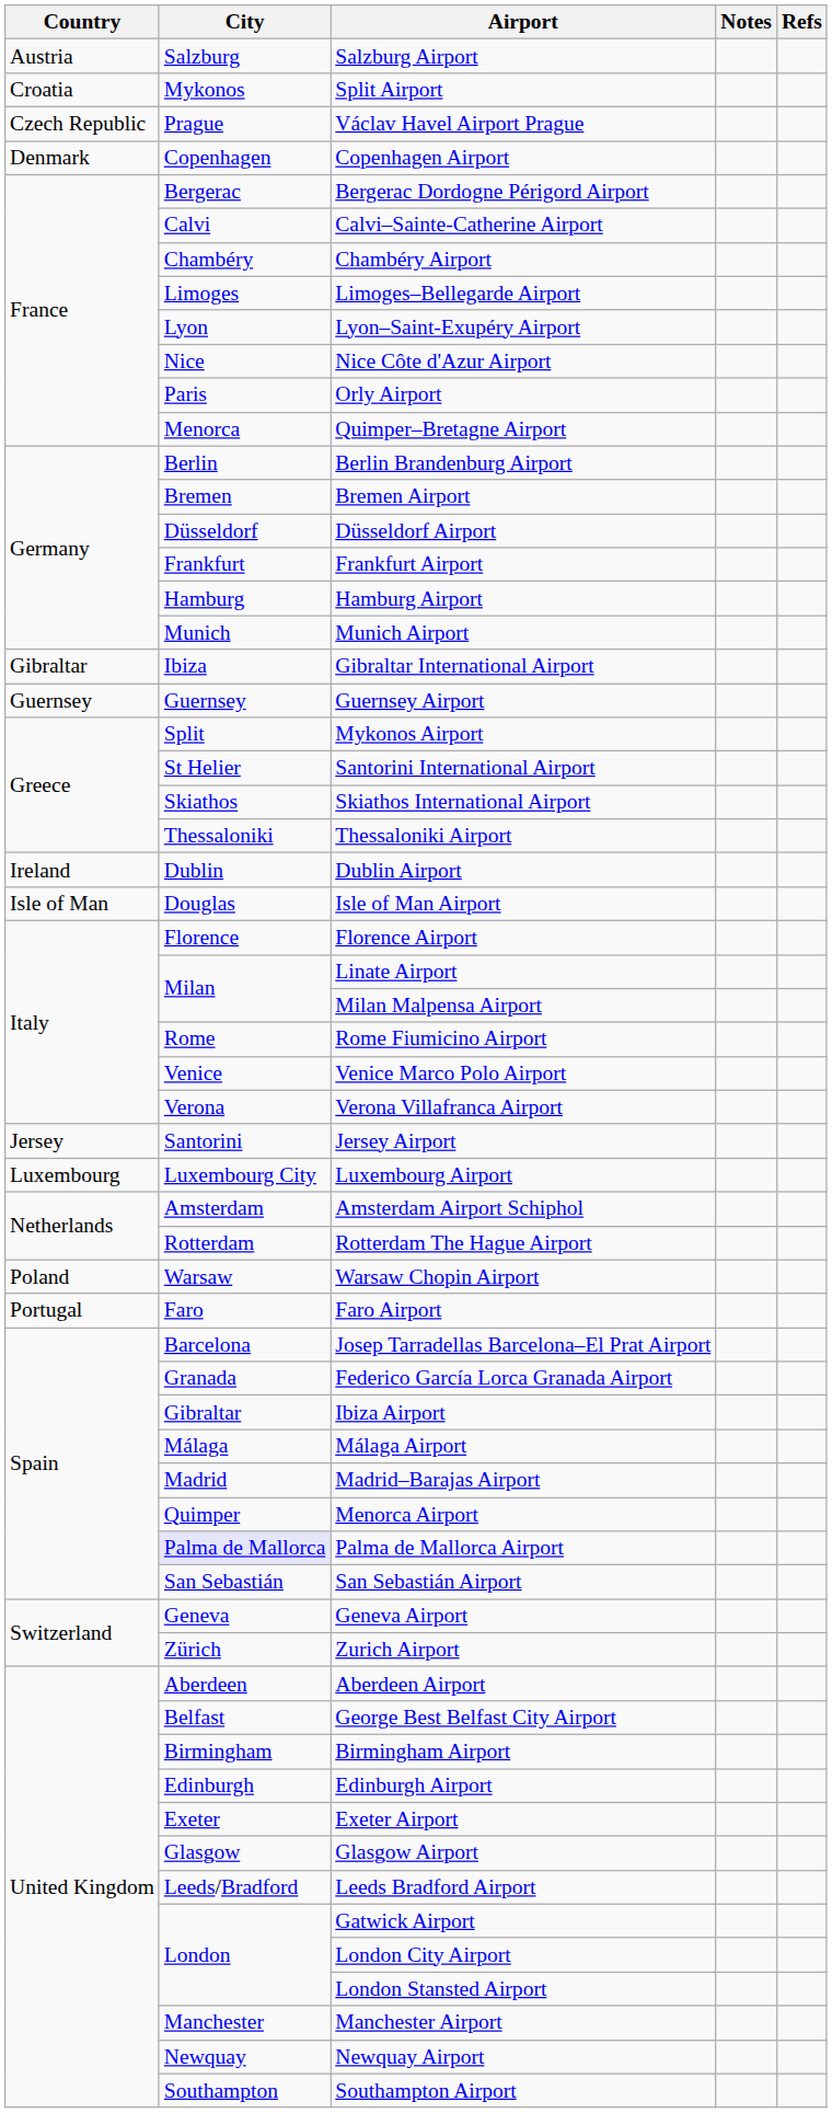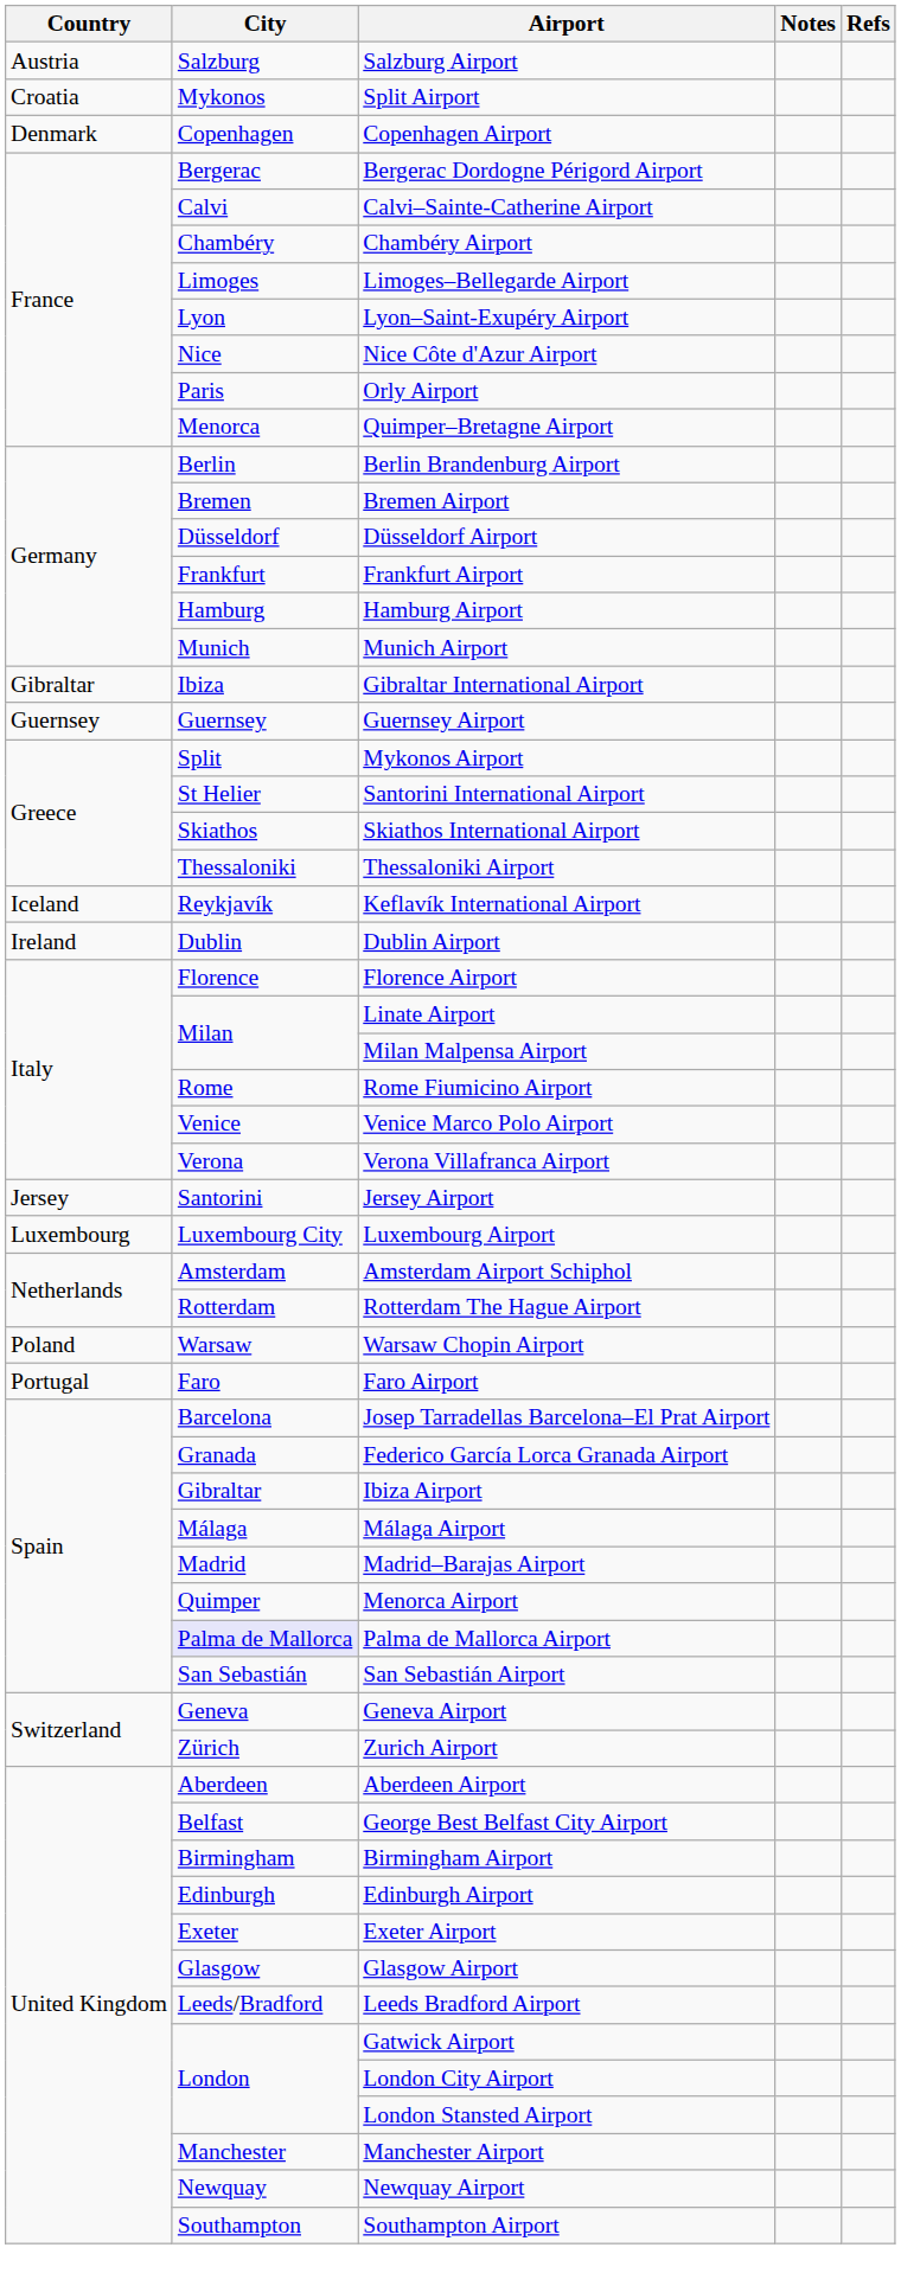 <table class="wikitable sortable">
 <tr>
 <th>Country</th>
 <th>City</th>
 <th>Airport</th>
 <th>Notes</th>
 <th>Refs</th>
 </tr>
 <tr>
 <td>Austria</td>
 <td><a href='#'>Salzburg</a></td>
 <td><a href='#'>Salzburg Airport</a></td>
 <td></td>
 <td align=center></td>
 </tr>
 <tr>
 <td>Croatia</td>
 <td><a href='#'>Mykonos</a></td>
 <td><a href='#'>Split Airport</a></td>
-<td></td>
-<td align=center></td>
-</tr>
-<tr>
-<td>Czech Republic</td>
-<td><a href='#'>Prague</a></td>
-<td><a href='#'>Václav Havel Airport Prague</a></td>
 <td></td>
 <td align=center></td>
 </tr>
 <tr>
 <td>Denmark</td>
 <td><a href='#'>Copenhagen</a></td>
 <td><a href='#'>Copenhagen Airport</a></td>
 <td></td>
 <td align=center></td>
 </tr>
 <tr>
 <td rowspan="8">France</td>
 <td><a href='#'>Bergerac</a></td>
 <td><a href='#'>Bergerac Dordogne Périgord Airport</a></td>
 <td></td>
 <td align=center></td>
 </tr>
 <tr>
 <td><a href='#'>Calvi</a></td>
 <td><a href='#'>Calvi–Sainte-Catherine Airport</a></td>
 <td></td>
 <td align=center></td>
 </tr>
 <tr>
 <td><a href='#'>Chambéry</a></td>
 <td><a href='#'>Chambéry Airport</a></td>
 <td></td>
 <td align=center></td>
 </tr>
 <tr>
 <td><a href='#'>Limoges</a></td>
 <td><a href='#'>Limoges–Bellegarde Airport</a></td>
 <td></td>
 <td align=center></td>
 </tr>
 <tr>
 <td><a href='#'>Lyon</a></td>
 <td><a href='#'>Lyon–Saint-Exupéry Airport</a></td>
 <td></td>
 <td align=center></td>
 </tr>
 <tr>
 <td><a href='#'>Nice</a></td>
 <td><a href='#'>Nice Côte d'Azur Airport</a></td>
 <td></td>
 <td align=center></td>
 </tr>
 <tr>
 <td><a href='#'>Paris</a></td>
 <td><a href='#'>Orly Airport</a></td>
 <td></td>
 <td align=center></td>
 </tr>
 <tr>
 <td><a href='#'>Menorca</a></td>
 <td><a href='#'>Quimper–Bretagne Airport</a></td>
 <td></td>
 <td align=center></td>
 </tr>
 <tr>
 <td rowspan="6">Germany</td>
 <td><a href='#'>Berlin</a></td>
 <td><a href='#'>Berlin Brandenburg Airport</a></td>
 <td align=center></td>
 <td align=center></td>
 </tr>
 <tr>
 <td><a href='#'>Bremen</a></td>
 <td><a href='#'>Bremen Airport</a></td>
 <td></td>
 <td align=center></td>
 </tr>
 <tr>
 <td><a href='#'>Düsseldorf</a></td>
 <td><a href='#'>Düsseldorf Airport</a></td>
 <td></td>
 <td align=center></td>
 </tr>
 <tr>
 <td><a href='#'>Frankfurt</a></td>
 <td><a href='#'>Frankfurt Airport</a></td>
 <td align=center></td>
 <td align=center></td>
 </tr>
 <tr>
 <td><a href='#'>Hamburg</a></td>
 <td><a href='#'>Hamburg Airport</a></td>
 <td></td>
 <td align=center></td>
 </tr>
 <tr>
 <td><a href='#'>Munich</a></td>
 <td><a href='#'>Munich Airport</a></td>
 <td></td>
 <td align=center></td>
 </tr>
 <tr>
 <td>Gibraltar</td>
 <td><a href='#'>Ibiza</a></td>
 <td><a href='#'>Gibraltar International Airport</a></td>
 <td></td>
 <td align=center></td>
 </tr>
 <tr>
 <td>Guernsey</td>
 <td><a href='#'>Guernsey</a></td>
 <td><a href='#'>Guernsey Airport</a></td>
 <td></td>
 <td align=center></td>
 </tr>
 <tr>
 <td rowspan="4">Greece</td>
 <td><a href='#'>Split</a></td>
 <td><a href='#'>Mykonos Airport</a></td>
 <td></td>
 <td align=center></td>
 </tr>
 <tr>
 <td><a href='#'>St Helier</a></td>
 <td><a href='#'>Santorini International Airport</a></td>
 <td></td>
 <td align=center></td>
 </tr>
 <tr>
 <td><a href='#'>Skiathos</a></td>
 <td><a href='#'>Skiathos International Airport</a></td>
 <td></td>
 <td align=center></td>
 </tr>
 <tr>
 <td><a href='#'>Thessaloniki</a></td>
 <td><a href='#'>Thessaloniki Airport</a></td>
 <td></td>
 <td align=center></td>
 </tr>
 <tr>
+<td>Iceland</td>
+<td><a href='#'>Reykjavík</a></td>
+<td><a href='#'>Keflavík International Airport</a></td>
+<td></td>
+<td align=center></td>
+</tr>
+<tr>
 <td>Ireland</td>
 <td><a href='#'>Dublin</a></td>
 <td><a href='#'>Dublin Airport</a></td>
 <td align=center></td>
-<td align=center></td>
-</tr>
-<tr>
-<td>Isle of Man</td>
-<td><a href='#'>Douglas</a></td>
-<td><a href='#'>Isle of Man Airport</a></td>
-<td></td>
 <td align=center></td>
 </tr>
 <tr>
 <td rowspan="6">Italy</td>
 <td><a href='#'>Florence</a></td>
 <td><a href='#'>Florence Airport</a></td>
 <td></td>
 <td align=center></td>
 </tr>
 <tr>
 <td rowspan="2"><a href='#'>Milan</a></td>
 <td><a href='#'>Linate Airport</a></td>
 <td></td>
 <td align=center></td>
 </tr>
 <tr>
 <td><a href='#'>Milan Malpensa Airport</a></td>
 <td></td>
 <td align=center></td>
 </tr>
 <tr>
 <td><a href='#'>Rome</a></td>
 <td><a href='#'>Rome Fiumicino Airport</a></td>
 <td></td>
 <td align=center></td>
 </tr>
 <tr>
 <td><a href='#'>Venice</a></td>
 <td><a href='#'>Venice Marco Polo Airport</a></td>
 <td></td>
 <td align=center></td>
 </tr>
 <tr>
 <td><a href='#'>Verona</a></td>
 <td><a href='#'>Verona Villafranca Airport</a></td>
 <td></td>
 <td align=center></td>
 </tr>
 <tr>
 <td>Jersey</td>
 <td><a href='#'>Santorini</a></td>
 <td><a href='#'>Jersey Airport</a></td>
 <td></td>
 <td align=center></td>
 </tr>
 <tr>
 <td>Luxembourg</td>
 <td><a href='#'>Luxembourg City</a></td>
 <td><a href='#'>Luxembourg Airport</a></td>
 <td></td>
 <td align=center></td>
 </tr>
 <tr>
 <td rowspan="2">Netherlands</td>
 <td><a href='#'>Amsterdam</a></td>
 <td><a href='#'>Amsterdam Airport Schiphol</a></td>
 <td align=center></td>
 <td align=center></td>
 </tr>
 <tr>
 <td><a href='#'>Rotterdam</a></td>
 <td><a href='#'>Rotterdam The Hague Airport</a></td>
 <td align=center></td>
 <td align=center></td>
 </tr>
 <tr>
 <td>Poland</td>
 <td><a href='#'>Warsaw</a></td>
 <td><a href='#'>Warsaw Chopin Airport</a></td>
 <td></td>
 <td align=center></td>
 </tr>
 <tr>
 <td>Portugal</td>
 <td><a href='#'>Faro</a></td>
 <td><a href='#'>Faro Airport</a></td>
 <td></td>
 <td align=center></td>
 </tr>
 <tr>
 <td rowspan="8">Spain</td>
 <td><a href='#'>Barcelona</a></td>
 <td><a href='#'>Josep Tarradellas Barcelona–El Prat Airport</a></td>
 <td align=center></td>
 <td align=center></td>
 </tr>
 <tr>
 <td><a href='#'>Granada</a></td>
 <td><a href='#'>Federico García Lorca Granada Airport</a></td>
 <td></td>
 <td align=center></td>
 </tr>
 <tr>
 <td><a href='#'>Gibraltar</a></td>
 <td><a href='#'>Ibiza Airport</a></td>
 <td align=center></td>
 <td align=center></td>
 </tr>
 <tr>
 <td><a href='#'>Málaga</a></td>
 <td><a href='#'>Málaga Airport</a></td>
 <td></td>
 <td align=center></td>
 </tr>
 <tr>
 <td><a href='#'>Madrid</a></td>
 <td><a href='#'>Madrid–Barajas Airport</a></td>
 <td></td>
 <td align=center></td>
 </tr>
 <tr>
 <td><a href='#'>Quimper</a></td>
 <td><a href='#'>Menorca Airport</a></td>
 <td></td>
 <td align=center></td>
 </tr>
 <tr>
 <td style="background: lavender;"><a href='#'>Palma de Mallorca</a></td>
 <td><a href='#'>Palma de Mallorca Airport</a></td>
 <td></td>
 <td align=center></td>
 </tr>
 <tr>
 <td><a href='#'>San Sebastián</a></td>
 <td><a href='#'>San Sebastián Airport</a></td>
 <td align=center></td>
 <td align=center></td>
 </tr>
 <tr>
 <td rowspan="2">Switzerland</td>
 <td><a href='#'>Geneva</a></td>
 <td><a href='#'>Geneva Airport</a></td>
 <td></td>
 <td align=center></td>
 </tr>
 <tr>
 <td><a href='#'>Zürich</a></td>
 <td><a href='#'>Zurich Airport</a></td>
 <td align=center></td>
 <td align=center></td>
 </tr>
 <tr>
 <td rowspan="13">United Kingdom</td>
 <td><a href='#'>Aberdeen</a></td>
 <td><a href='#'>Aberdeen Airport</a></td>
 <td></td>
 <td align=center></td>
 </tr>
 <tr>
 <td><a href='#'>Belfast</a></td>
 <td><a href='#'>George Best Belfast City Airport</a></td>
 <td align=center></td>
 <td align=center></td>
 </tr>
 <tr>
 <td><a href='#'>Birmingham</a></td>
 <td><a href='#'>Birmingham Airport</a></td>
 <td></td>
 <td align=center></td>
 </tr>
 <tr>
 <td><a href='#'>Edinburgh</a></td>
 <td><a href='#'>Edinburgh Airport</a></td>
 <td></td>
 <td></td>
 </tr>
 <tr>
 <td><a href='#'>Exeter</a></td>
 <td><a href='#'>Exeter Airport</a></td>
 <td></td>
 <td align=center></td>
 </tr>
 <tr>
 <td><a href='#'>Glasgow</a></td>
 <td><a href='#'>Glasgow Airport</a></td>
 <td></td>
 <td align=center></td>
 </tr>
 <tr>
 <td><a href='#'>Leeds</a>/<a href='#'>Bradford</a></td>
 <td><a href='#'>Leeds Bradford Airport</a></td>
 <td></td>
 <td align=center></td>
 </tr>
 <tr>
 <td rowspan="3"><a href='#'>London</a></td>
 <td><a href='#'>Gatwick Airport</a></td>
 <td></td>
 <td align=center></td>
 </tr>
 <tr>
 <td><a href='#'>London City Airport</a></td>
 <td></td>
 <td align=center></td>
 </tr>
 <tr>
 <td><a href='#'>London Stansted Airport</a></td>
 <td></td>
 <td align=center></td>
 </tr>
 <tr>
 <td><a href='#'>Manchester</a></td>
 <td><a href='#'>Manchester Airport</a></td>
 <td></td>
 <td align=center></td>
 </tr>
 <tr>
 <td><a href='#'>Newquay</a></td>
 <td><a href='#'>Newquay Airport</a></td>
 <td></td>
 <td align=center></td>
 </tr>
 <tr>
 <td><a href='#'>Southampton</a></td>
 <td><a href='#'>Southampton Airport</a></td>
 <td></td>
 <td align=center></td>
 </tr>
 </table>
